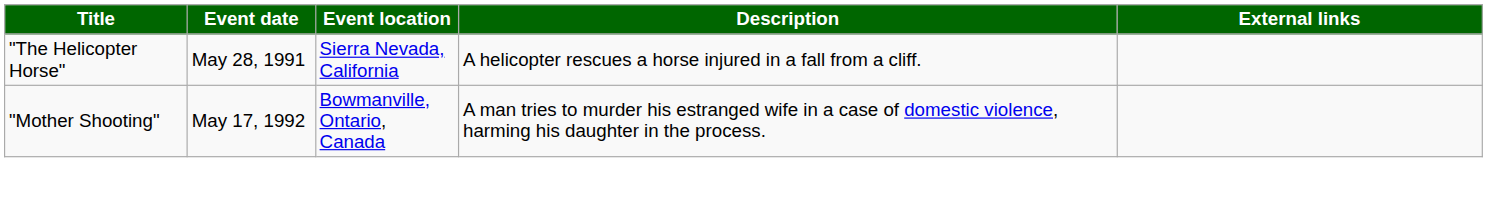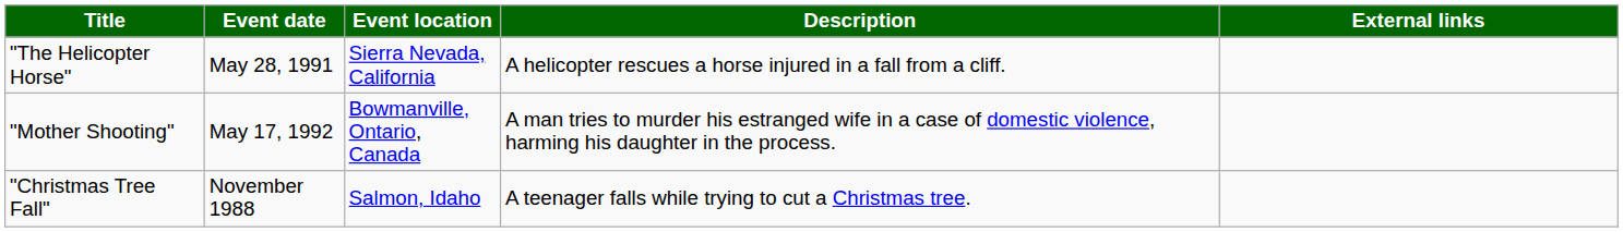 <table class="wikitable" style="width: 100%;">
 <tr>
 <th style="background: #006600; color: #FFFFFF; width: 10%;">Title</th>
 <th style="background: #006600; color: #FFFFFF; width: 7%;">Event date</th>
 <th style="background: #006600; color: #FFFFFF; width: 7%;">Event location</th>
 <th style="background: #006600; color: #FFFFFF; width: 36%;">Description</th>
 <th style="background: #006600; color: #FFFFFF; width: 20%;">External links</th>
 </tr>
 <tr>
 <td>"The Helicopter Horse"</td>
 <td>May 28, 1991</td>
 <td><a href='#'>Sierra Nevada, California</a></td>
 <td>A helicopter rescues a horse injured in a fall from a cliff.</td>
 <td></td>
 </tr>
 <tr>
 <td>"Mother Shooting"</td>
 <td>May 17, 1992</td>
 <td><a href='#'>Bowmanville, Ontario</a>, <a href='#'>Canada</a></td>
 <td>A man tries to murder his estranged wife in a case of <a href='#'>domestic violence</a>, harming his daughter in the process.</td>
 <td></td>
 </tr>
+<tr>
+<td>"Christmas Tree Fall"</td>
+<td>November 1988</td>
+<td><a href='#'>Salmon, Idaho</a></td>
+<td>A teenager falls while trying to cut a <a href='#'>Christmas tree</a>.</td>
+<td></td>
+</tr>
 </table>
